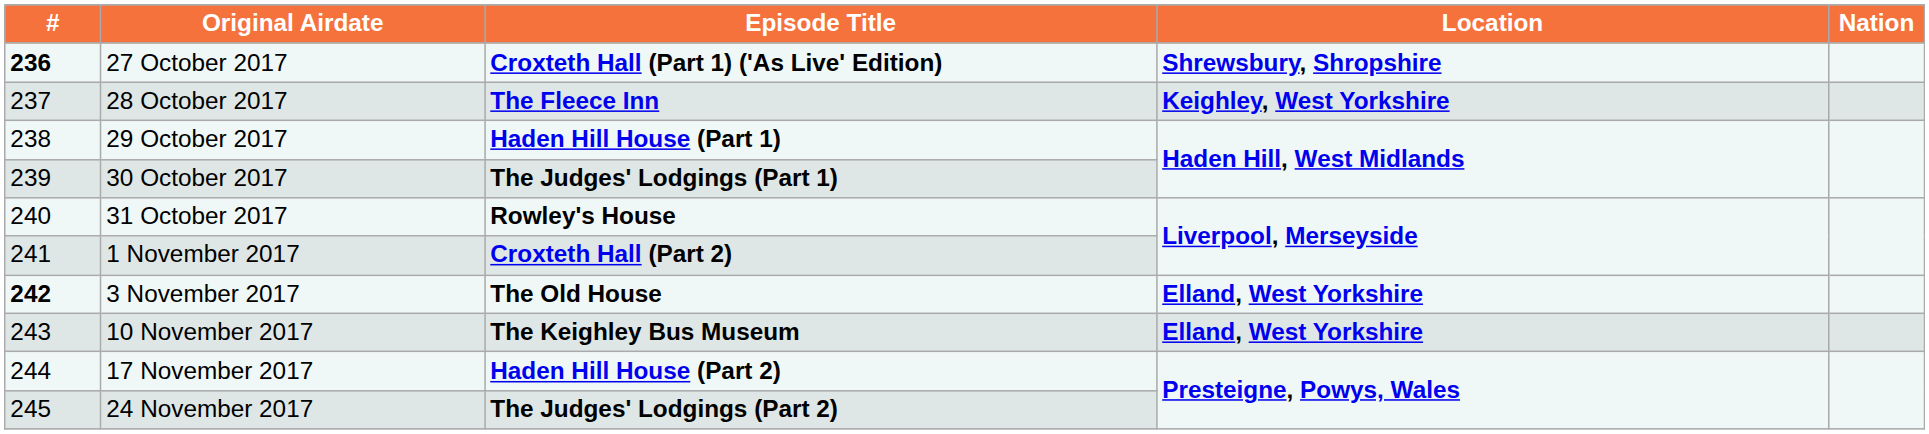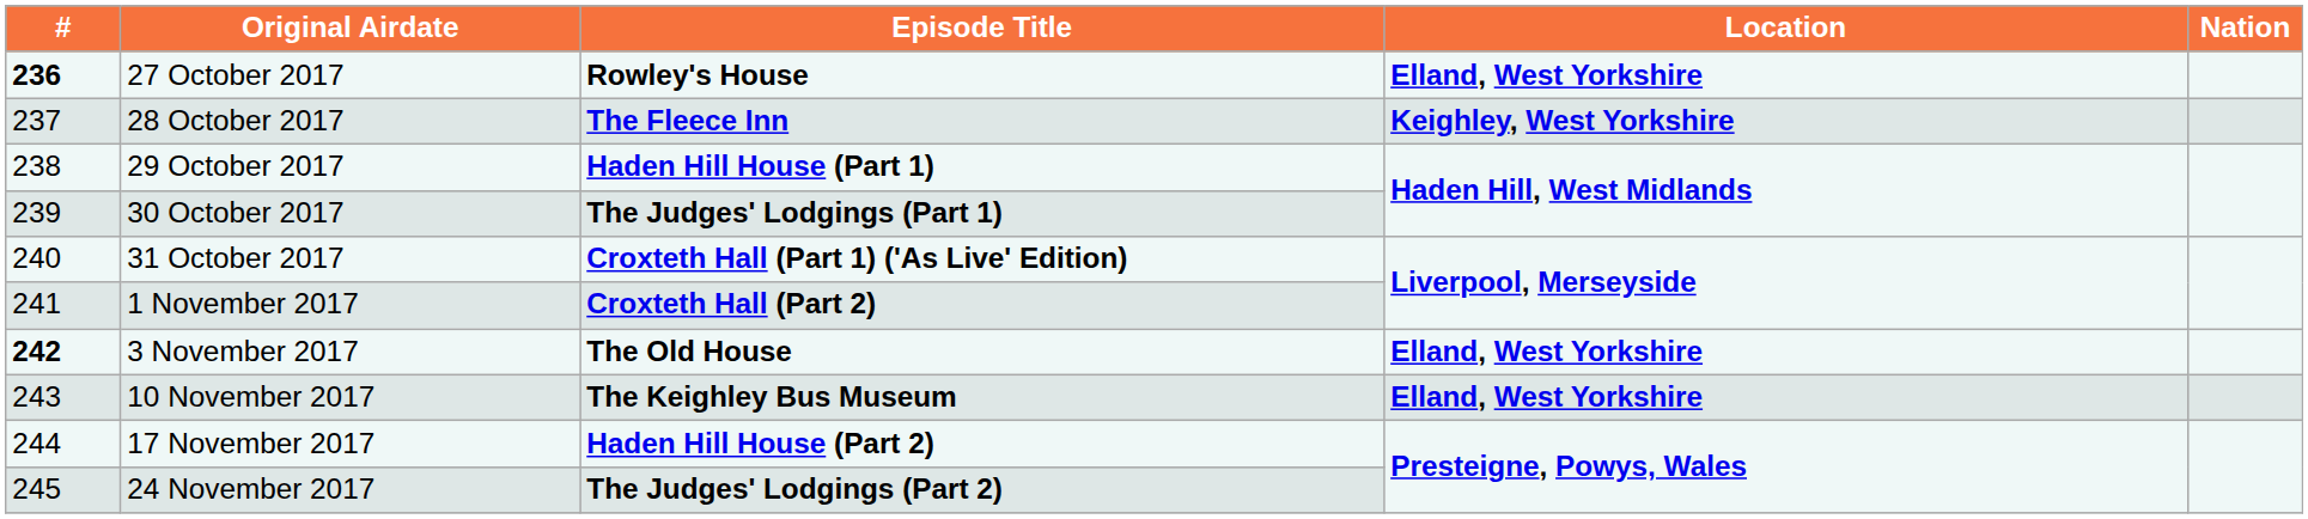 <table class="wikitable" id="series_list" style="margin: auto; width: 100%">
 <tr style="background:#964b00; color:white;">
 <th style="width:5%; background:#F6723D;"><strong>#</strong></th>
 <th style="width:20%; background:#F6723D;"><strong> Original Airdate</strong></th>
 <th style="width:35%; background:#F6723D;"><strong>Episode Title</strong></th>
 <th style="width:35%; background:#F6723D;"><strong>Location</strong></th>
 <th style="width:35%; background:#F6723D;"><strong>Nation</strong></th>
 </tr>
 <tr style="background:#eff8f7;">
 <td><strong>236</strong></td>
 <td>27 October 2017</td>
-<td><strong><a href='#'>Croxteth Hall</a> (Part 1) ('As Live' Edition)</strong></td>
-<td><strong><a href='#'>Shrewsbury</a>, <a href='#'>Shropshire</a></strong></td>
+<td><strong>Rowley's House</strong></td>
+<td><strong><a href='#'>Elland</a>, <a href='#'>West Yorkshire</a></strong></td>
 <td></td>
 </tr>
 <tr style="background:#dee7e6;">
 <td>237</td>
 <td>28 October 2017</td>
 <td><strong><a href='#'>The Fleece Inn</a></strong></td>
 <td><strong><a href='#'>Keighley</a>, <a href='#'>West Yorkshire</a></strong></td>
 <td></td>
 </tr>
 <tr style="background:#eff8f7;">
 <td>238</td>
 <td>29 October 2017</td>
 <td><strong><a href='#'>Haden Hill House</a> (Part 1)</strong></td>
 <td rowspan="2"><strong><a href='#'>Haden Hill</a>, <a href='#'>West Midlands</a></strong></td>
 <td rowspan="2"></td>
 </tr>
 <tr style="background:#dee7e6;">
 <td>239</td>
 <td>30 October 2017</td>
 <td><strong>The Judges' Lodgings (Part 1)</strong></td>
 </tr>
 <tr style="background:#eff8f7;">
 <td>240</td>
 <td>31 October 2017</td>
-<td><strong>Rowley's House</strong></td>
+<td><strong><a href='#'>Croxteth Hall</a> (Part 1) ('As Live' Edition)</strong></td>
 <td rowspan="2"><strong><a href='#'>Liverpool</a>, <a href='#'>Merseyside</a></strong></td>
 <td rowspan="2"></td>
 </tr>
 <tr style="background:#dee7e6;">
 <td>241</td>
 <td>1 November 2017</td>
 <td><strong><a href='#'>Croxteth Hall</a> (Part 2)</strong></td>
 </tr>
 <tr style="background:#eff8f7;">
 <td><strong>242</strong></td>
 <td>3 November 2017</td>
 <td><strong>The Old House</strong></td>
 <td><strong><a href='#'>Elland</a>, <a href='#'>West Yorkshire</a></strong></td>
 <td></td>
 </tr>
 <tr style="background:#dee7e6;">
 <td>243</td>
 <td>10 November 2017</td>
 <td><strong>The Keighley Bus Museum</strong></td>
 <td><strong><a href='#'>Elland</a>, <a href='#'>West Yorkshire</a></strong></td>
 <td></td>
 </tr>
 <tr style="background:#eff8f7;">
 <td>244</td>
 <td>17 November 2017</td>
 <td><strong><a href='#'>Haden Hill House</a> (Part 2)</strong></td>
 <td rowspan="2"><strong><a href='#'>Presteigne</a>, <a href='#'>Powys, Wales</a></strong></td>
 <td rowspan="2"></td>
 </tr>
 <tr style="background:#dee7e6;">
 <td>245</td>
 <td>24 November 2017</td>
 <td><strong>The Judges' Lodgings (Part 2)</strong></td>
 </tr>
 </table>
